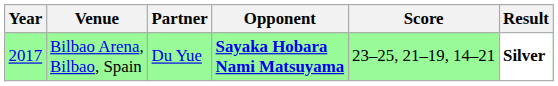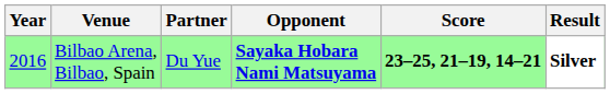 <table class="sortable wikitable" style="font-size: 90%;">
 <tr>
 <th>Year</th>
 <th>Venue</th>
 <th>Partner</th>
 <th>Opponent</th>
 <th>Score</th>
 <th>Result</th>
 </tr>
 <tr style="background:#98FB98">
-<td align="center"><a href='#'>2017</a></td>
+<td align="center"><a href='#'>2016</a></td>
 <td align="left"><a href='#'>Bilbao Arena</a>,<br><a href='#'>Bilbao</a>, Spain</td>
 <td align="left"> <a href='#'>Du Yue</a></td>
 <td align="left"><strong> <a href='#'>Sayaka Hobara</a><br> <a href='#'>Nami Matsuyama</a></strong></td>
-<td align="left">23–25, 21–19, 14–21</td>
+<td align="left"><strong>23–25, 21–19, 14–21</strong></td>
 <td style="text-align:left; background:white"> <strong>Silver</strong></td>
 </tr>
 </table>
